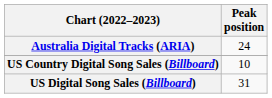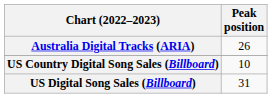 <table class="wikitable sortable plainrowheaders" style="text-align:center;">
 <tr>
 <th scope="col">Chart (2022–2023)</th>
 <th scope="col">Peak<br>position</th>
 </tr>
 <tr>
 <th scope="row"><a href='#'>Australia Digital Tracks</a> (<a href='#'>ARIA</a>)</th>
-<td>24</td>
+<td>26</td>
 </tr>
 <tr>
 </tr>
 <tr>
 </tr>
 <tr>
 </tr>
 <tr>
 <th scope="row">US Country Digital Song Sales (<em><a href='#'>Billboard</a></em>)</th>
 <td>10</td>
 </tr>
 <tr>
 <th scope="row">US Digital Song Sales (<em><a href='#'>Billboard</a></em>)</th>
 <td>31</td>
 </tr>
 </table>
